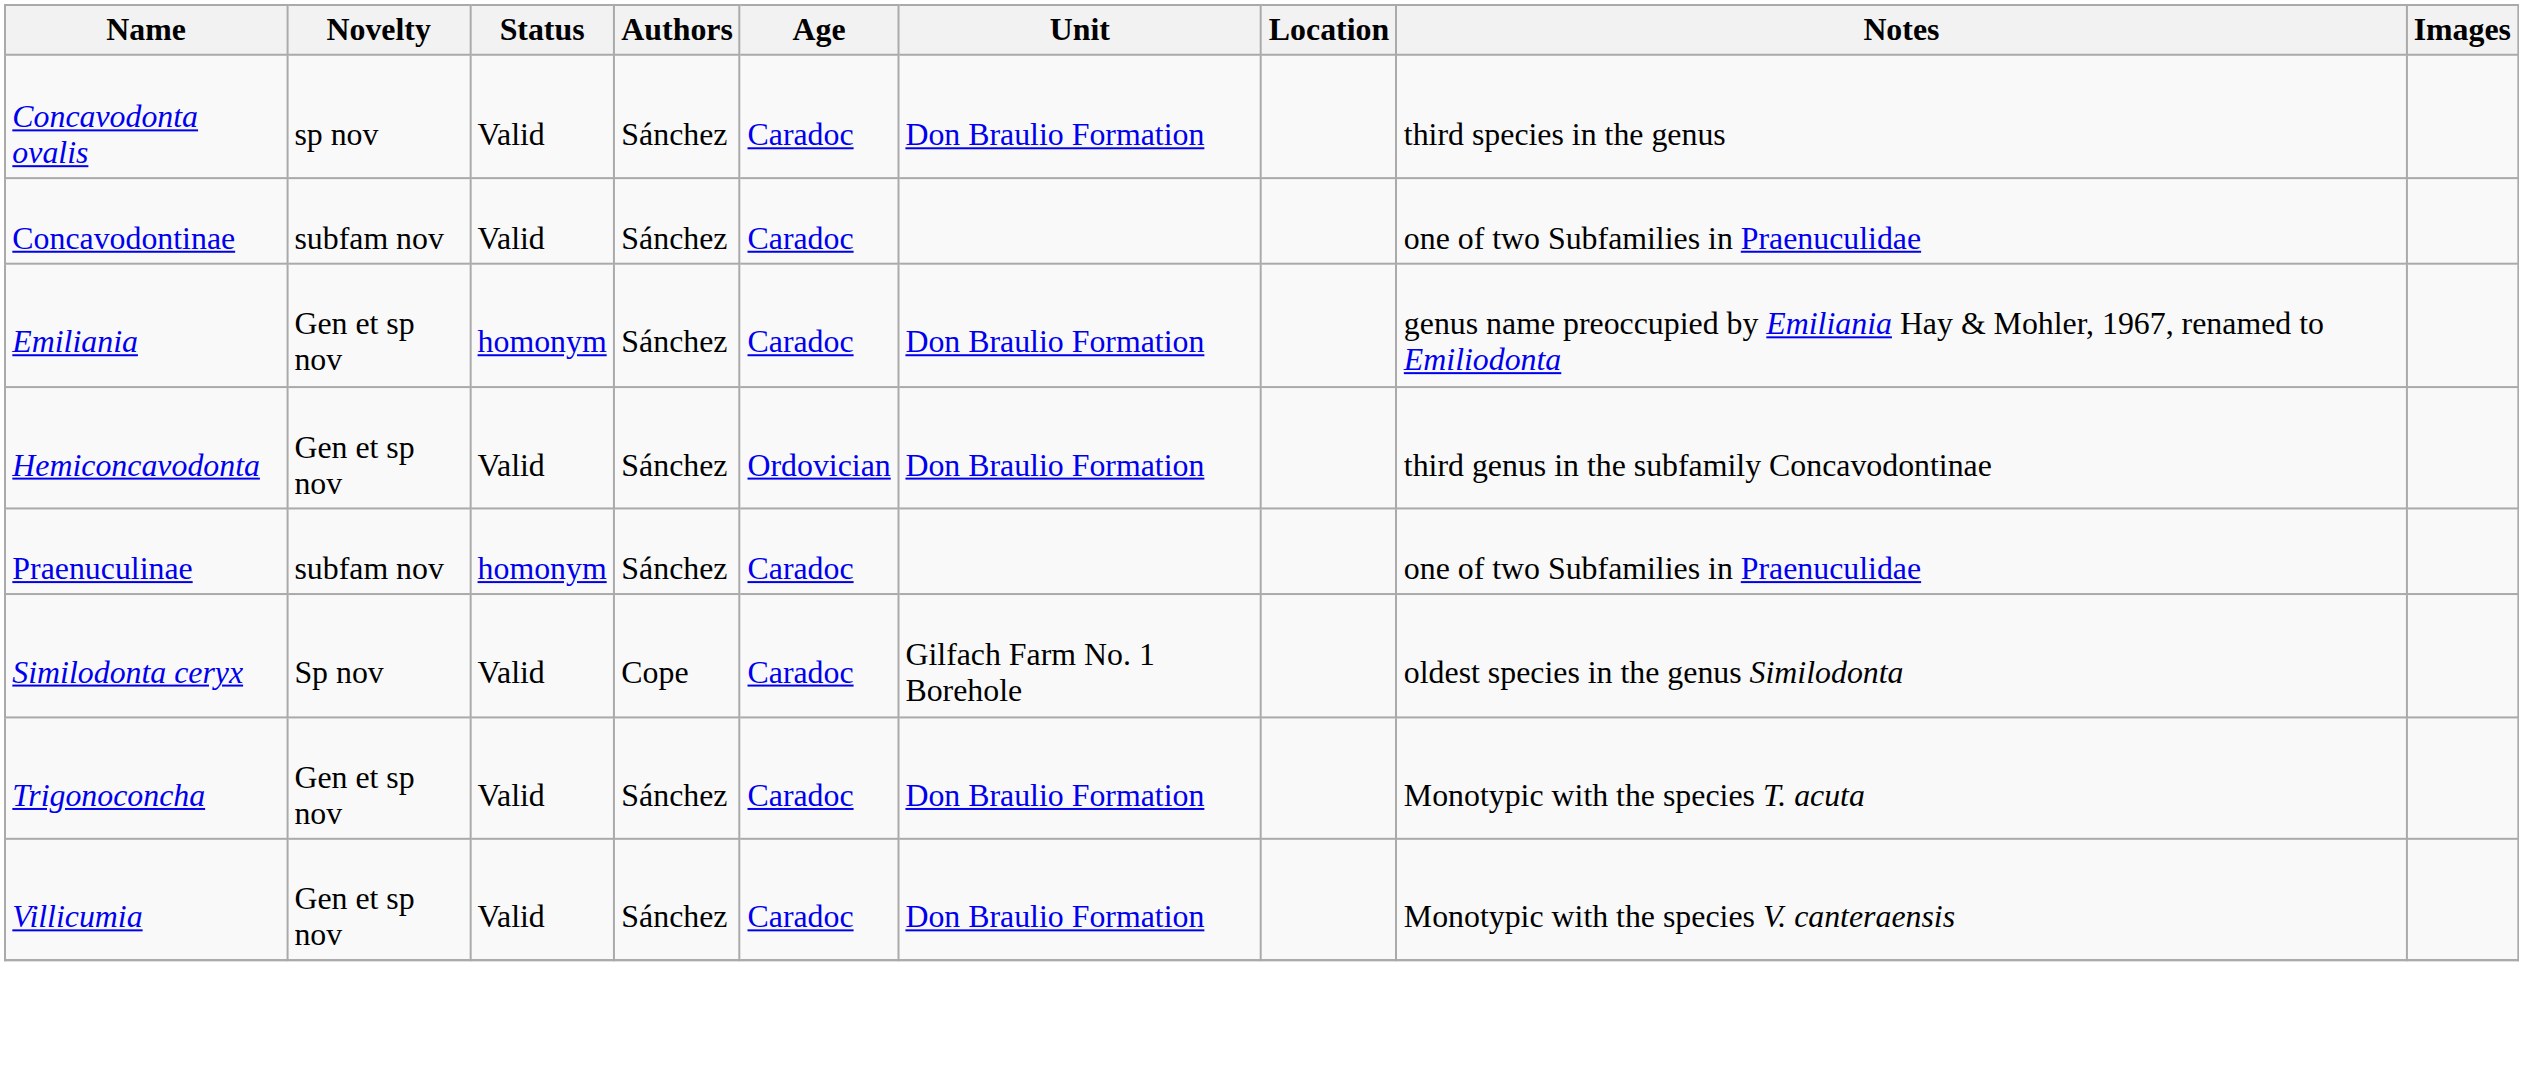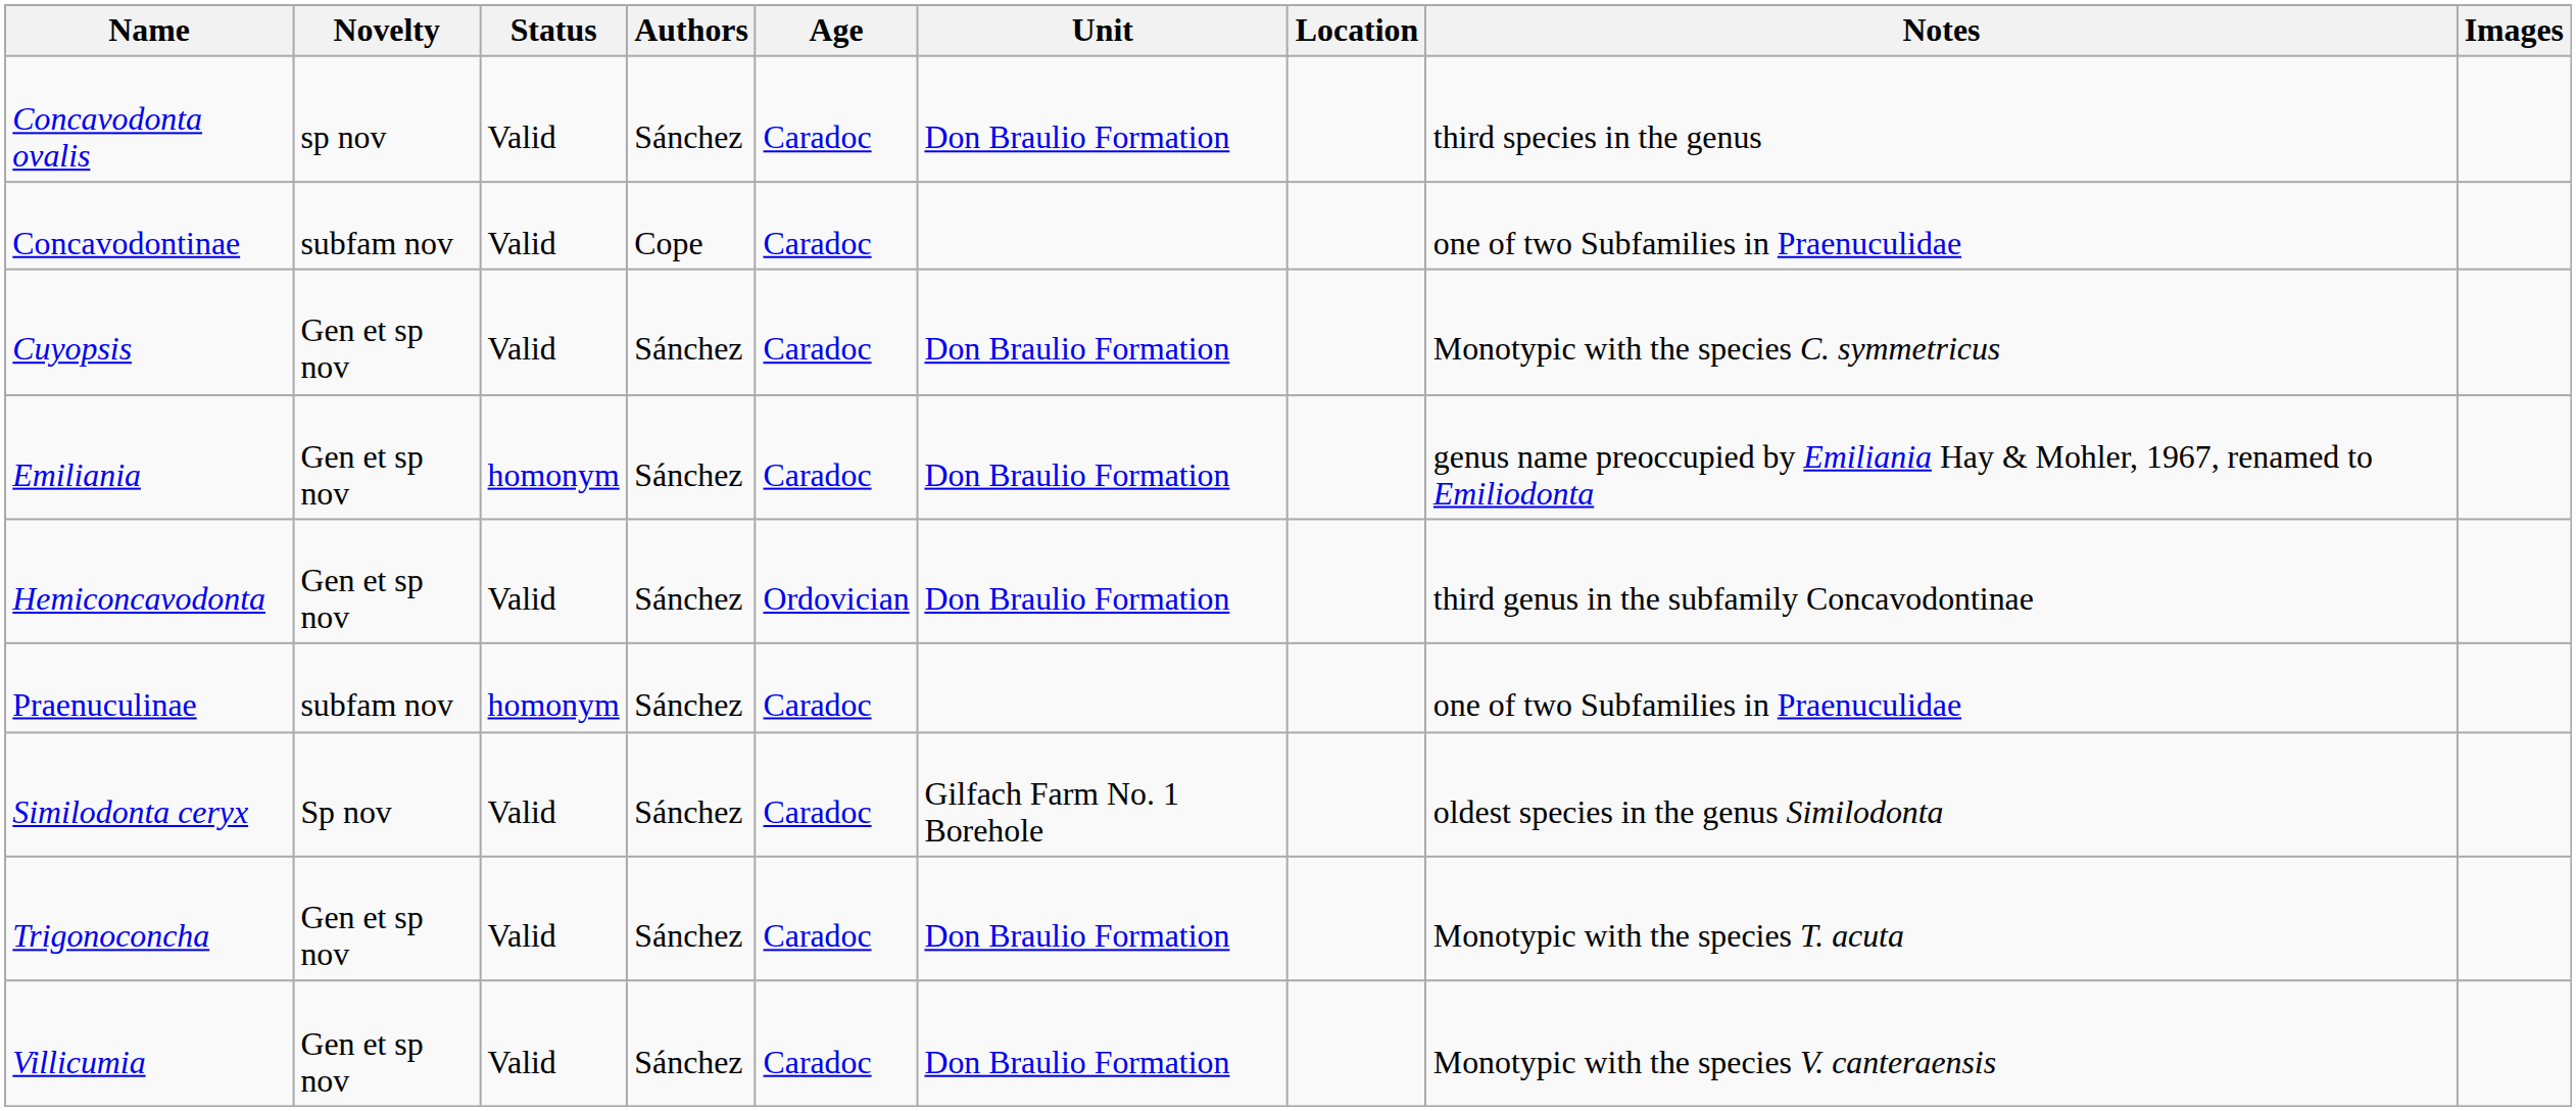 <table class="wikitable sortable" align="center" width="100%">
 <tr>
 <th>Name</th>
 <th>Novelty</th>
 <th>Status</th>
 <th>Authors</th>
 <th>Age</th>
 <th>Unit</th>
 <th>Location</th>
 <th>Notes</th>
 <th>Images</th>
 </tr>
 <tr>
 <td><br><em><a href='#'>Concavodonta ovalis</a></em></td>
 <td><br>sp nov</td>
 <td><br>Valid</td>
 <td><br>Sánchez</td>
 <td><br><a href='#'>Caradoc</a></td>
 <td><br><a href='#'>Don Braulio Formation</a></td>
 <td><br></td>
 <td><br>third species in the genus</td>
 <td></td>
 </tr>
 <tr>
 <td><br><a href='#'>Concavodontinae</a></td>
 <td><br>subfam nov</td>
 <td><br>Valid</td>
-<td><br>Sánchez</td>
+<td><br>Cope</td>
 <td><br><a href='#'>Caradoc</a></td>
 <td></td>
 <td></td>
 <td><br>one of two Subfamilies in <a href='#'>Praenuculidae</a></td>
+<td></td>
+</tr>
+<tr>
+<td><br><em><a href='#'>Cuyopsis</a></em></td>
+<td><br>Gen et sp nov</td>
+<td><br>Valid</td>
+<td><br>Sánchez</td>
+<td><br><a href='#'>Caradoc</a></td>
+<td><br><a href='#'>Don Braulio Formation</a></td>
+<td><br></td>
+<td><br>Monotypic with the species <em>C. symmetricus</em></td>
 <td></td>
 </tr>
 <tr>
 <td><br><em><a href='#'>Emiliania</a></em></td>
 <td><br>Gen et sp nov</td>
 <td><br><a href='#'>homonym</a></td>
 <td><br>Sánchez</td>
 <td><br><a href='#'>Caradoc</a></td>
 <td><br><a href='#'>Don Braulio Formation</a></td>
 <td><br></td>
 <td><br>genus name preoccupied by <em><a href='#'>Emiliania</a></em>  Hay & Mohler, 1967, renamed to <em><a href='#'>Emiliodonta</a></em></td>
 <td></td>
 </tr>
 <tr>
 <td><br><em><a href='#'>Hemiconcavodonta</a></em></td>
 <td><br>Gen et sp nov</td>
 <td><br>Valid</td>
 <td><br>Sánchez</td>
 <td><br><a href='#'>Ordovician</a></td>
 <td><br><a href='#'>Don Braulio Formation</a></td>
 <td><br></td>
 <td><br>third genus in the subfamily Concavodontinae</td>
 <td></td>
 </tr>
 <tr>
 <td><br><a href='#'>Praenuculinae</a></td>
 <td><br>subfam nov</td>
 <td><br><a href='#'>homonym</a></td>
 <td><br>Sánchez</td>
 <td><br><a href='#'>Caradoc</a></td>
 <td></td>
 <td></td>
 <td><br>one of two Subfamilies in <a href='#'>Praenuculidae</a></td>
 <td></td>
 </tr>
 <tr>
 <td><br><em><a href='#'>Similodonta ceryx</a></em></td>
 <td><br>Sp nov</td>
 <td><br>Valid</td>
-<td><br>Cope</td>
+<td><br>Sánchez</td>
 <td><br><a href='#'>Caradoc</a></td>
 <td><br>Gilfach Farm No. 1 Borehole</td>
 <td><br></td>
 <td><br>oldest species in the genus <em>Similodonta</em></td>
 <td></td>
 </tr>
 <tr>
 <td><br><em><a href='#'>Trigonoconcha</a></em></td>
 <td><br>Gen et sp nov</td>
 <td><br>Valid</td>
 <td><br>Sánchez</td>
 <td><br><a href='#'>Caradoc</a></td>
 <td><br><a href='#'>Don Braulio Formation</a></td>
 <td><br></td>
 <td><br>Monotypic with the species <em>T. acuta</em></td>
 <td></td>
 </tr>
 <tr>
 <td><br><em><a href='#'>Villicumia</a></em></td>
 <td><br>Gen et sp nov</td>
 <td><br>Valid</td>
 <td><br>Sánchez</td>
 <td><br><a href='#'>Caradoc</a></td>
 <td><br><a href='#'>Don Braulio Formation</a></td>
 <td><br></td>
 <td><br>Monotypic with the species <em>V. canteraensis</em></td>
 <td></td>
 </tr>
 <tr>
 </tr>
 </table>
